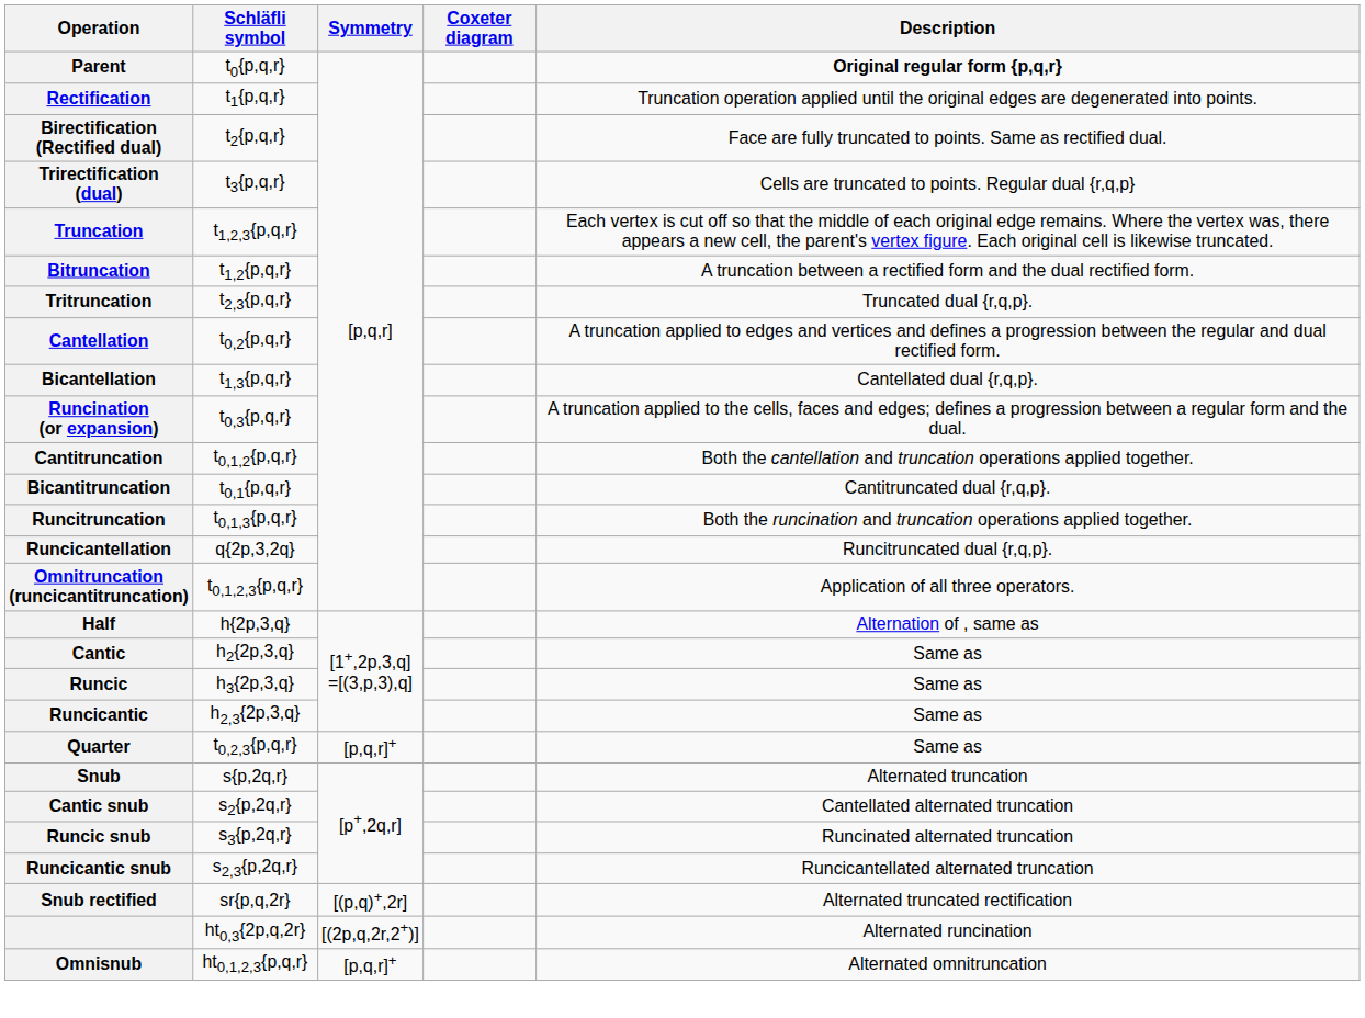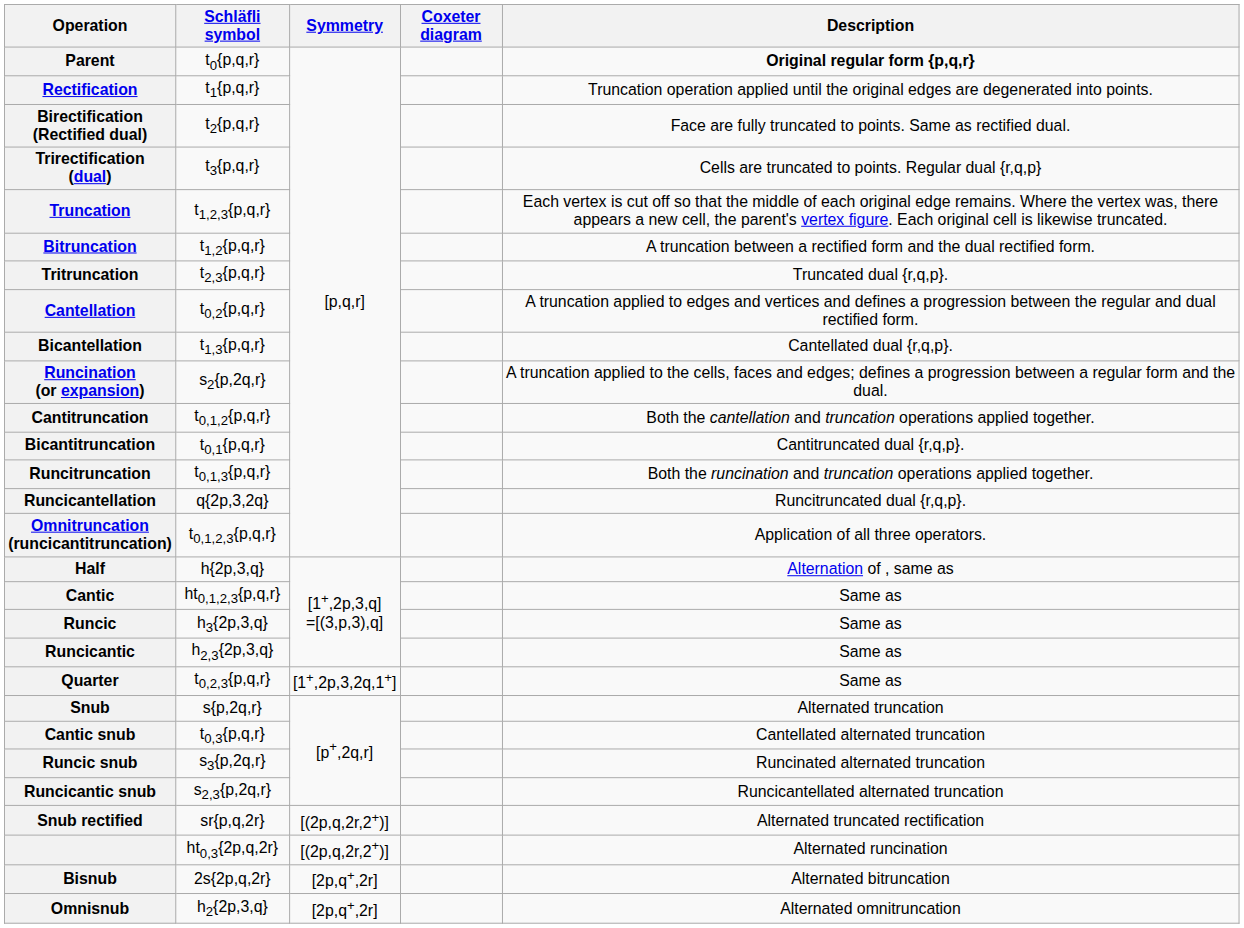 <table class="wikitable">
 <tr>
 <th>Operation</th>
 <th><a href='#'>Schläfli symbol</a></th>
 <th><a href='#'>Symmetry</a></th>
 <th><a href='#'>Coxeter diagram</a></th>
 <th>Description</th>
 </tr>
 <tr align=center>
 <th>Parent</th>
 <td>t<sub>0</sub>{p,q,r}</td>
 <td rowspan=15>[p,q,r]</td>
 <td></td>
 <td><strong>Original regular form {p,q,r}</strong></td>
 </tr>
 <tr align=center>
 <th><a href='#'>Rectification</a></th>
 <td>t<sub>1</sub>{p,q,r}</td>
 <td></td>
 <td>Truncation operation applied until the original edges are degenerated into points.</td>
 </tr>
 <tr align=center>
 <th>Birectification<br>(Rectified dual)</th>
 <td>t<sub>2</sub>{p,q,r}</td>
 <td></td>
 <td>Face are fully truncated to points. Same as rectified dual.</td>
 </tr>
 <tr align=center>
 <th>Trirectification<br>(<a href='#'>dual</a>)</th>
 <td>t<sub>3</sub>{p,q,r}</td>
 <td></td>
 <td>Cells are truncated to points. Regular dual {r,q,p}</td>
 </tr>
 <tr align=center>
 <th><a href='#'>Truncation</a></th>
 <td>t<sub>1,2,3</sub>{p,q,r}</td>
 <td></td>
 <td>Each vertex is cut off so that the middle of each original edge remains.  Where the vertex was, there appears a new cell, the parent's <a href='#'>vertex figure</a>.  Each original cell is likewise truncated.</td>
 </tr>
 <tr align=center>
 <th><a href='#'>Bitruncation</a></th>
 <td>t<sub>1,2</sub>{p,q,r}</td>
 <td></td>
 <td>A truncation between a rectified form and the dual rectified form.</td>
 </tr>
 <tr align=center>
 <th>Tritruncation</th>
 <td>t<sub>2,3</sub>{p,q,r}</td>
 <td></td>
 <td>Truncated dual {r,q,p}.</td>
 </tr>
 <tr align=center>
 <th><a href='#'>Cantellation</a></th>
 <td>t<sub>0,2</sub>{p,q,r}</td>
 <td></td>
 <td>A truncation applied to edges and vertices and defines a progression between the regular and dual rectified form.</td>
 </tr>
 <tr align=center>
 <th>Bicantellation</th>
 <td>t<sub>1,3</sub>{p,q,r}</td>
 <td></td>
 <td>Cantellated dual {r,q,p}.</td>
 </tr>
 <tr align=center>
 <th><a href='#'>Runcination</a><br>(or <a href='#'>expansion</a>)</th>
-<td>t<sub>0,3</sub>{p,q,r}</td>
+<td>s<sub>2</sub>{p,2q,r}</td>
 <td></td>
 <td>A truncation applied to the cells, faces and edges; defines a progression between a regular form and the dual.</td>
 </tr>
 <tr align=center>
 <th>Cantitruncation</th>
 <td>t<sub>0,1,2</sub>{p,q,r}</td>
 <td></td>
 <td>Both the <em>cantellation</em> and <em>truncation</em> operations applied together.</td>
 </tr>
 <tr align=center>
 <th>Bicantitruncation</th>
 <td>t<sub>0,1</sub>{p,q,r}</td>
 <td></td>
 <td>Cantitruncated dual {r,q,p}.</td>
 </tr>
 <tr align=center>
 <th>Runcitruncation</th>
 <td>t<sub>0,1,3</sub>{p,q,r}</td>
 <td></td>
 <td>Both the <em>runcination</em> and <em>truncation</em> operations applied together.</td>
 </tr>
 <tr align=center>
 <th>Runcicantellation</th>
 <td>q{2p,3,2q}</td>
 <td></td>
 <td>Runcitruncated dual {r,q,p}.</td>
 </tr>
 <tr align=center>
 <th><a href='#'>Omnitruncation</a><br>(runcicantitruncation)</th>
 <td>t<sub>0,1,2,3</sub>{p,q,r}</td>
 <td></td>
 <td>Application of all three operators.</td>
 </tr>
 <tr align=center>
 <th>Half</th>
 <td>h{2p,3,q}</td>
 <td rowspan=4>[1<sup>+</sup>,2p,3,q]<br>=[(3,p,3),q]</td>
 <td></td>
 <td><a href='#'>Alternation</a> of , same as </td>
 </tr>
 <tr align=center>
 <th>Cantic</th>
-<td>h<sub>2</sub>{2p,3,q}</td>
+<td>ht<sub>0,1,2,3</sub>{p,q,r}</td>
 <td></td>
 <td>Same as </td>
 </tr>
 <tr align=center>
 <th>Runcic</th>
 <td>h<sub>3</sub>{2p,3,q}</td>
 <td></td>
 <td>Same as </td>
 </tr>
 <tr align=center>
 <th>Runcicantic</th>
 <td>h<sub>2,3</sub>{2p,3,q}</td>
 <td></td>
 <td>Same as </td>
 </tr>
 <tr align=center>
 <th>Quarter</th>
 <td>t<sub>0,2,3</sub>{p,q,r}</td>
-<td>[p,q,r]<sup>+</sup></td>
+<td>[1<sup>+</sup>,2p,3,2q,1<sup>+</sup>]</td>
 <td></td>
 <td>Same as </td>
 </tr>
 <tr align=center>
 <th>Snub</th>
 <td>s{p,2q,r}</td>
 <td rowspan=4>[p<sup>+</sup>,2q,r]</td>
 <td></td>
 <td>Alternated truncation</td>
 </tr>
 <tr align=center>
 <th>Cantic snub</th>
-<td>s<sub>2</sub>{p,2q,r}</td>
+<td>t<sub>0,3</sub>{p,q,r}</td>
 <td></td>
 <td>Cantellated alternated truncation</td>
 </tr>
 <tr align=center>
 <th>Runcic snub</th>
 <td>s<sub>3</sub>{p,2q,r}</td>
 <td></td>
 <td>Runcinated alternated truncation</td>
 </tr>
 <tr align=center>
 <th>Runcicantic snub</th>
 <td>s<sub>2,3</sub>{p,2q,r}</td>
 <td></td>
 <td>Runcicantellated alternated truncation</td>
 </tr>
 <tr align=center>
 <th>Snub rectified</th>
 <td>sr{p,q,2r}</td>
-<td>[(p,q)<sup>+</sup>,2r]</td>
+<td>[(2p,q,2r,2<sup>+</sup>)]</td>
 <td></td>
 <td>Alternated truncated rectification</td>
 </tr>
 <tr align=center>
 <th></th>
 <td>ht<sub>0,3</sub>{2p,q,2r}</td>
 <td>[(2p,q,2r,2<sup>+</sup>)]</td>
 <td></td>
 <td>Alternated runcination</td>
 </tr>
 <tr align=center>
+<th>Bisnub</th>
+<td>2s{2p,q,2r}</td>
+<td>[2p,q<sup>+</sup>,2r]</td>
+<td></td>
+<td>Alternated bitruncation</td>
+</tr>
+<tr align=center>
 <th>Omnisnub</th>
-<td>ht<sub>0,1,2,3</sub>{p,q,r}</td>
-<td>[p,q,r]<sup>+</sup></td>
+<td>h<sub>2</sub>{2p,3,q}</td>
+<td>[2p,q<sup>+</sup>,2r]</td>
 <td></td>
 <td>Alternated omnitruncation</td>
 </tr>
 </table>
